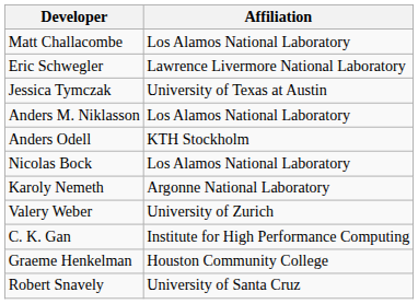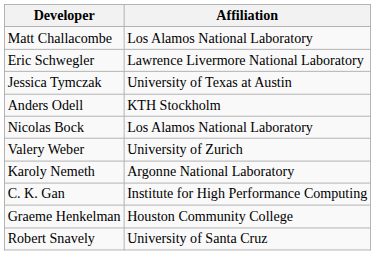 <table class="wikitable sortable">
 <tr>
 <th>Developer</th>
 <th>Affiliation</th>
 </tr>
 <tr>
 <td>Matt Challacombe</td>
 <td>Los Alamos National Laboratory</td>
 </tr>
 <tr>
 <td>Eric Schwegler</td>
 <td>Lawrence Livermore National Laboratory</td>
 </tr>
 <tr>
 <td>Jessica Tymczak</td>
 <td>University of Texas at Austin</td>
 </tr>
 <tr>
-<td>Anders M. Niklasson</td>
-<td>Los Alamos National Laboratory</td>
-</tr>
-<tr>
 <td>Anders Odell</td>
 <td>KTH Stockholm</td>
 </tr>
 <tr>
 <td>Nicolas Bock</td>
 <td>Los Alamos National Laboratory</td>
 </tr>
 <tr>
+<td>Valery Weber</td>
+<td>University of Zurich</td>
+</tr>
+<tr>
 <td>Karoly Nemeth</td>
 <td>Argonne National Laboratory</td>
-</tr>
-<tr>
-<td>Valery Weber</td>
-<td>University of Zurich</td>
 </tr>
 <tr>
 <td>C. K. Gan</td>
 <td>Institute for High Performance Computing</td>
 </tr>
 <tr>
 <td>Graeme Henkelman</td>
 <td>Houston Community College</td>
 </tr>
 <tr>
 <td>Robert Snavely</td>
 <td>University of Santa Cruz</td>
 </tr>
 </table>
